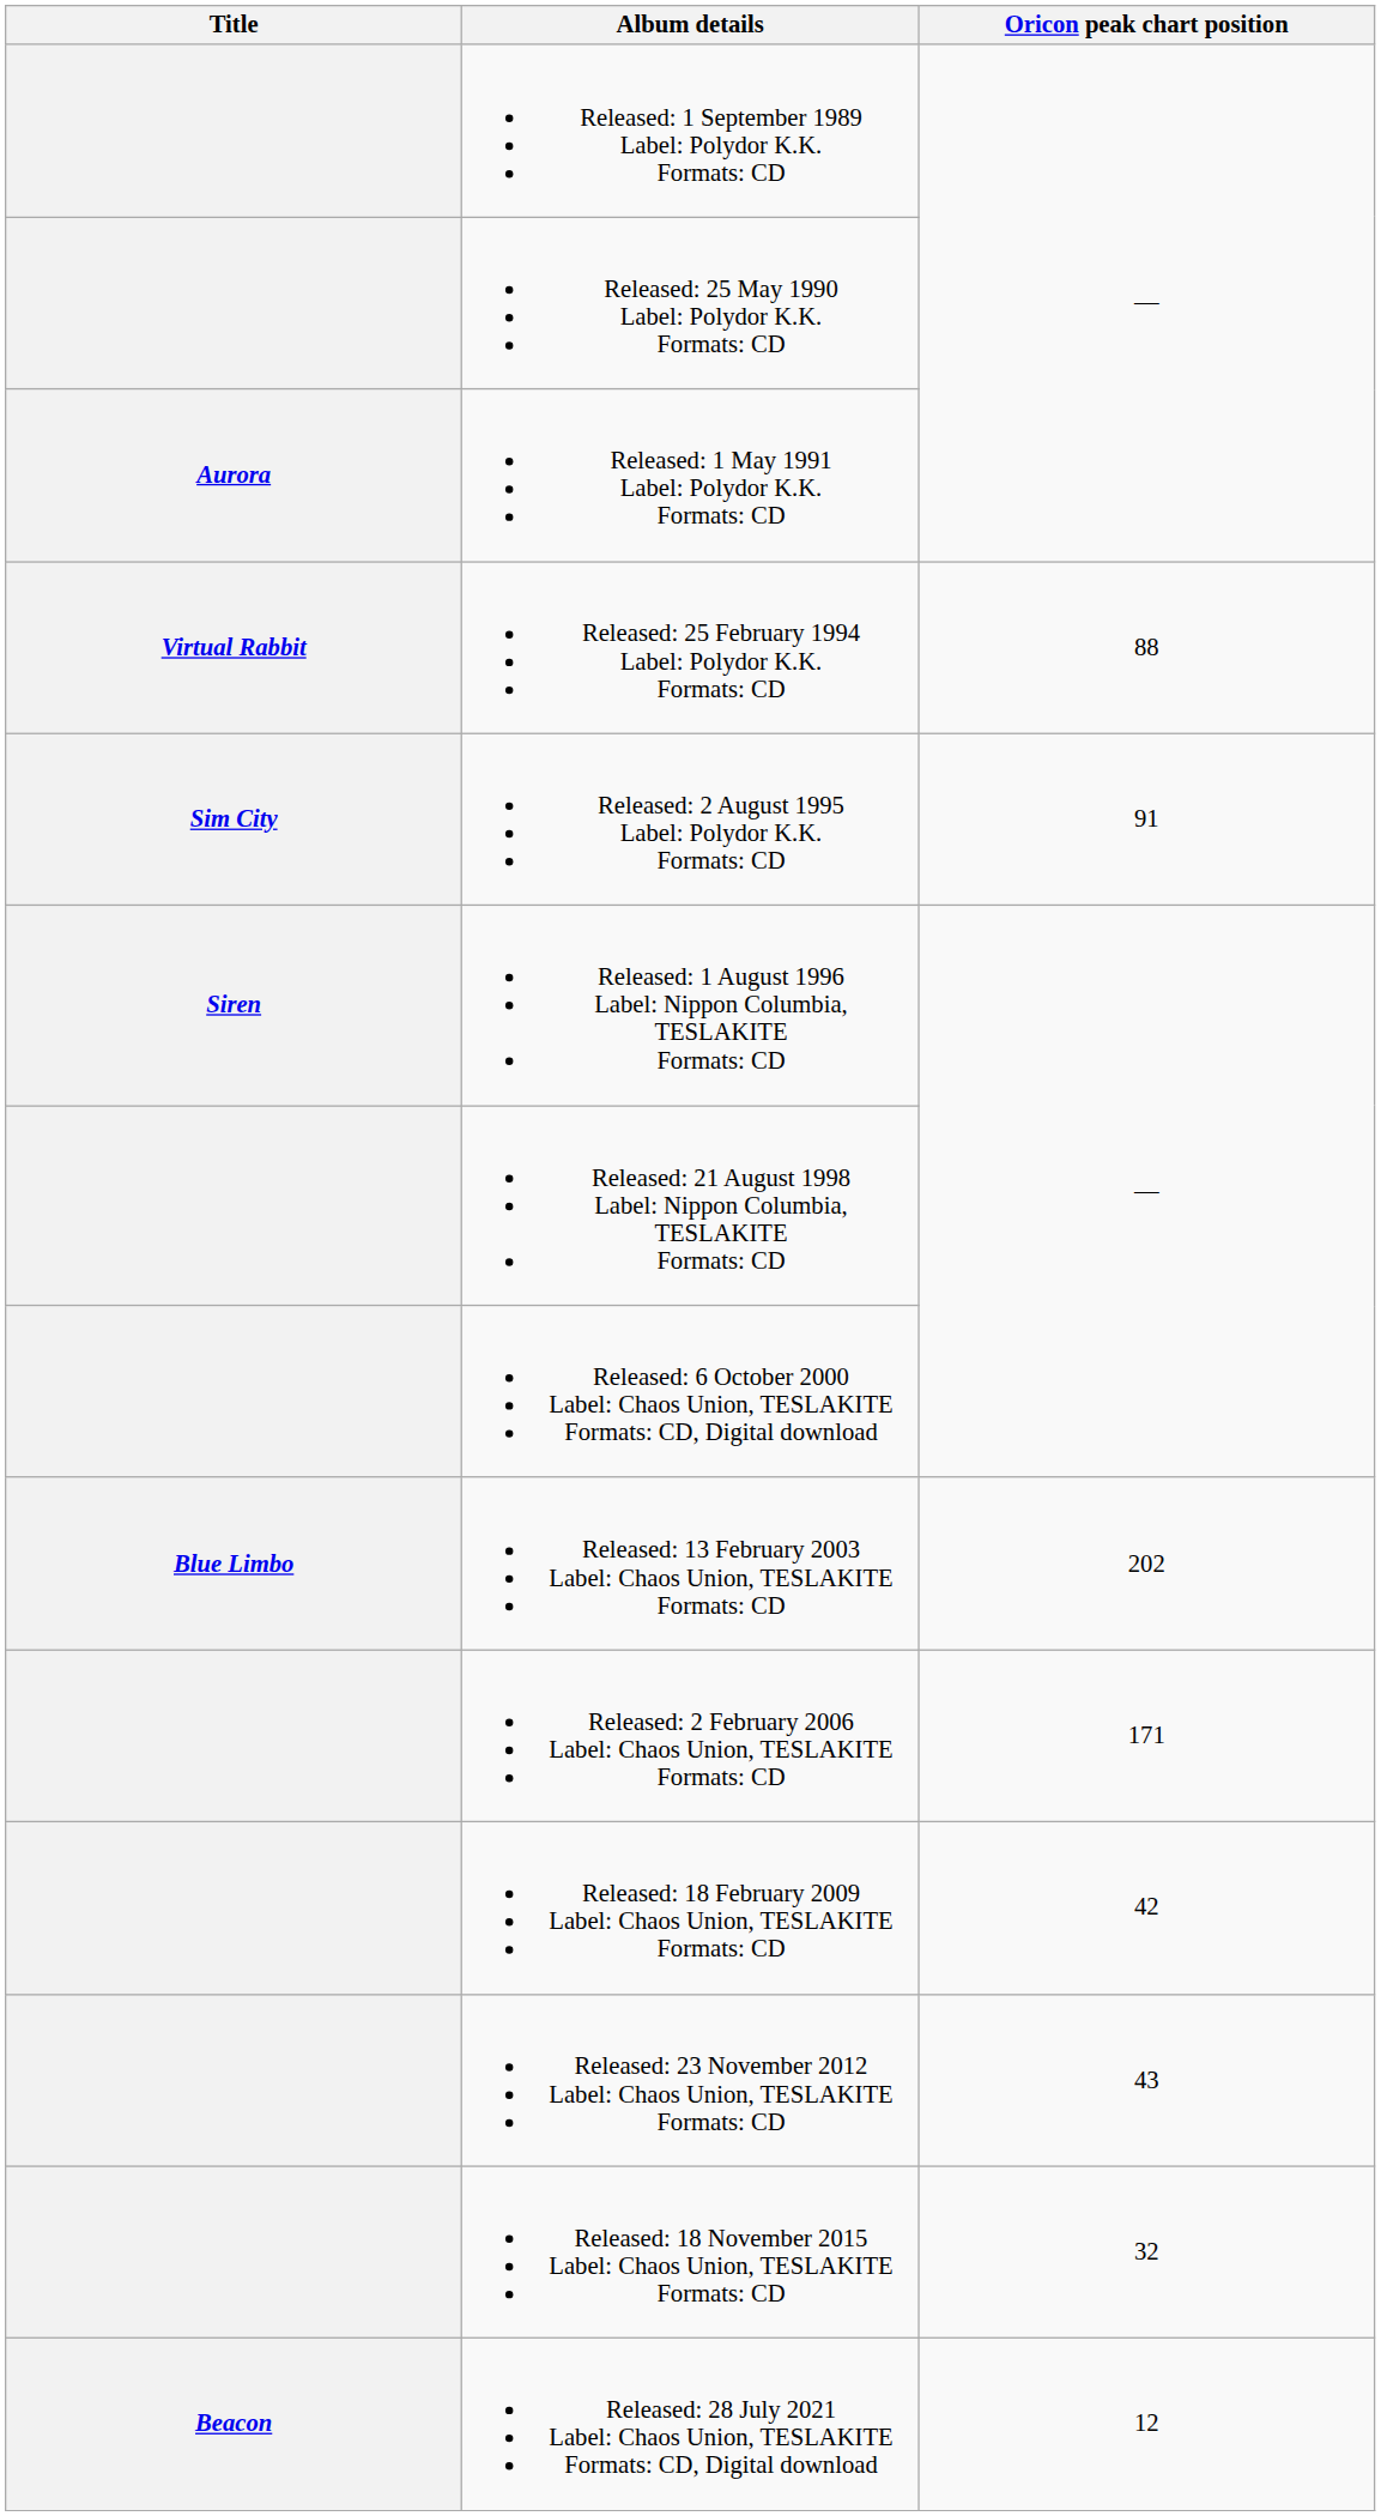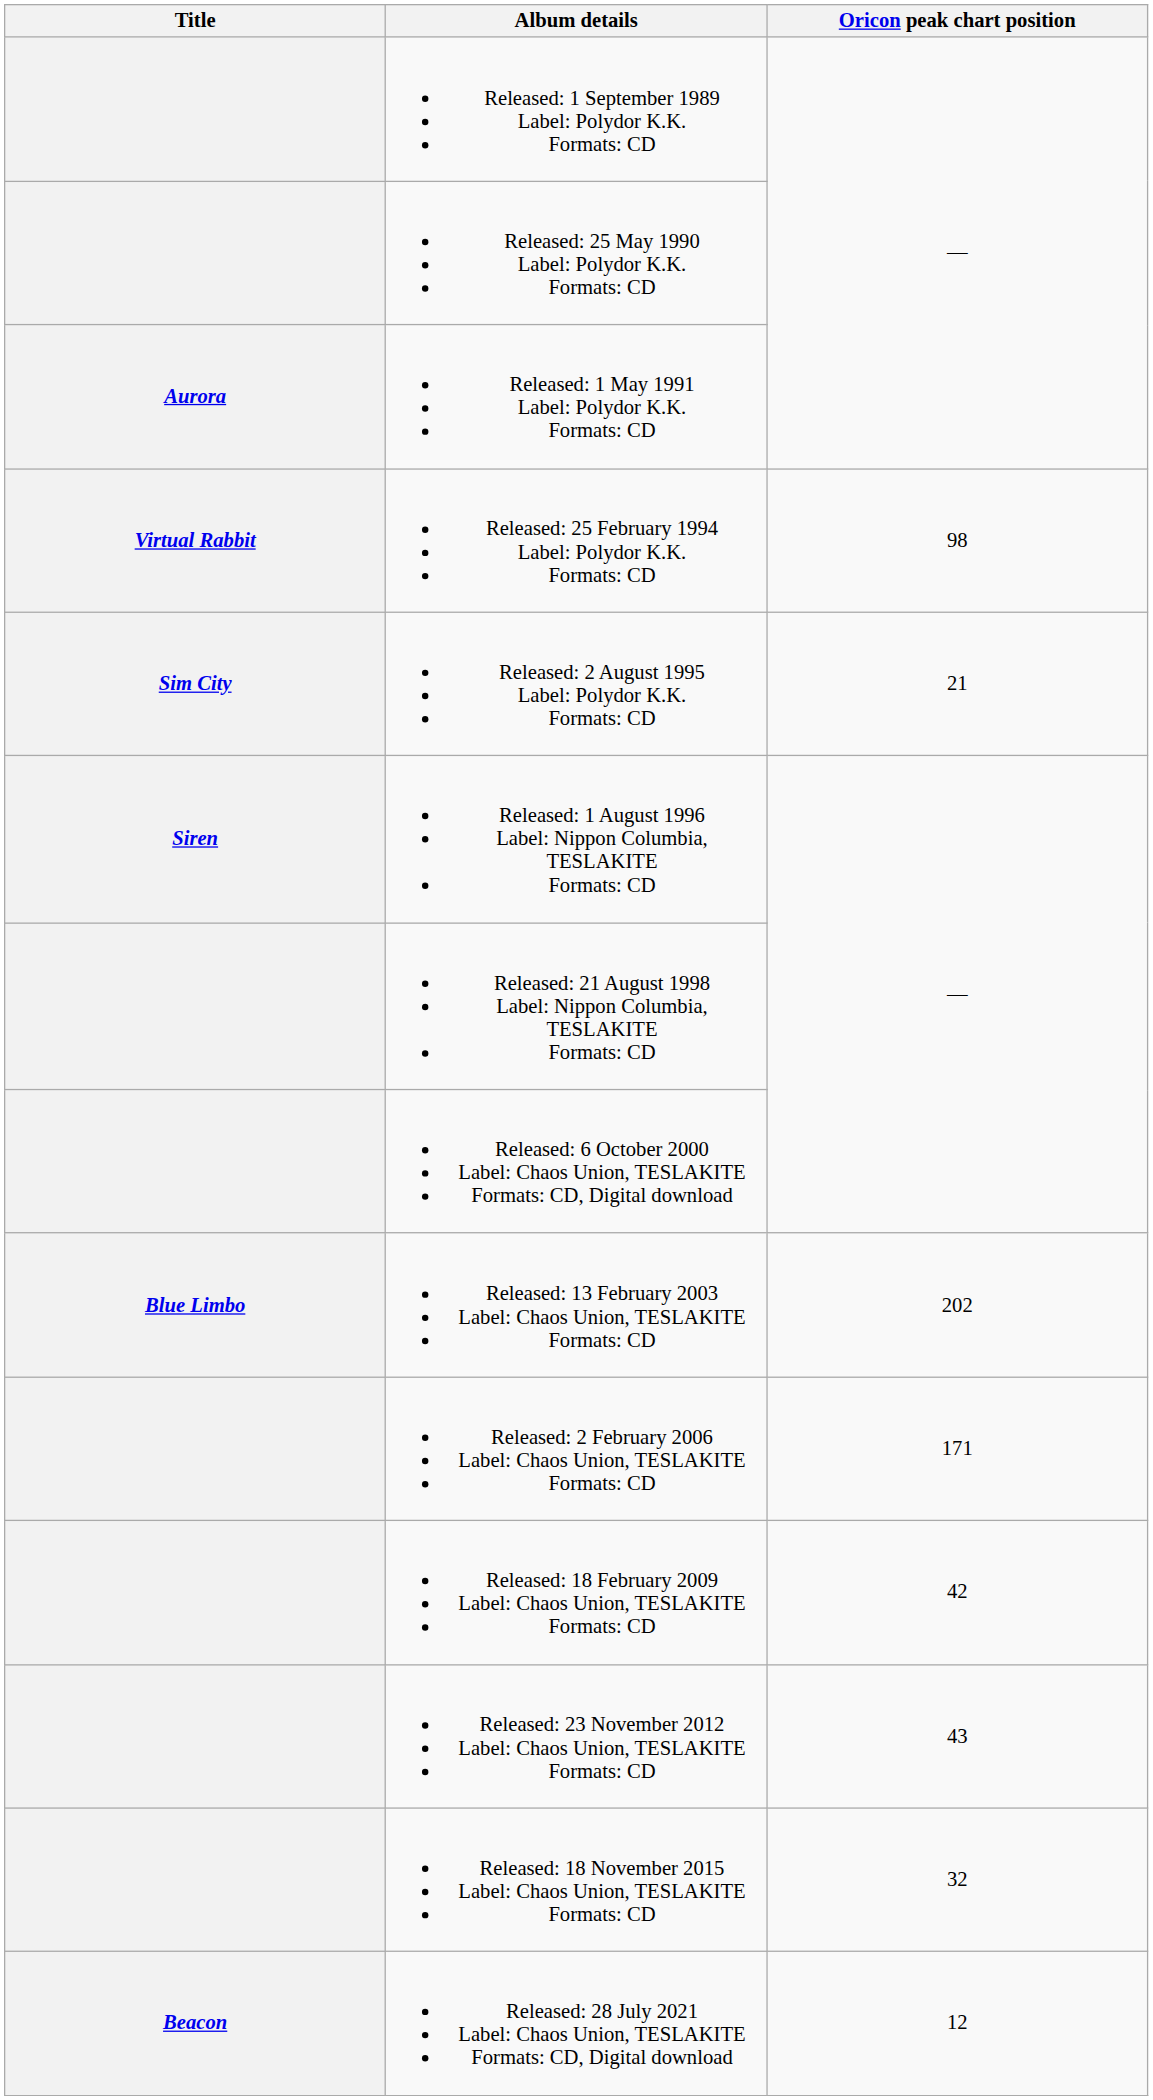 <table class="wikitable plainrowheaders" style="text-align:center;">
 <tr>
 <th scope="col" style="width:18em;">Title</th>
 <th scope="col" style="width:18em;">Album details</th>
 <th scope="col" style="width:18em;"><a href='#'>Oricon</a> peak chart position</th>
 </tr>
 <tr>
 <th scope="row"></th>
 <td><br><ul><li>Released: 1 September 1989</li><li>Label: Polydor K.K.</li><li>Formats: CD</li></ul></td>
 <td rowspan=3>—</td>
 </tr>
 <tr>
 <th scope="row"></th>
 <td><br><ul><li>Released: 25 May 1990</li><li>Label: Polydor K.K.</li><li>Formats: CD</li></ul></td>
 </tr>
 <tr>
 <th scope="row"><a href='#'><em>Aurora</em></a></th>
 <td><br><ul><li>Released: 1 May 1991</li><li>Label: Polydor K.K.</li><li>Formats: CD</li></ul></td>
 </tr>
 <tr>
 <th scope="row"><em><a href='#'>Virtual Rabbit</a></em></th>
 <td><br><ul><li>Released: 25 February 1994</li><li>Label: Polydor K.K.</li><li>Formats: CD</li></ul></td>
-<td>88</td>
+<td>98</td>
 </tr>
 <tr>
 <th scope="row"><em><a href='#'>Sim City</a></em></th>
 <td><br><ul><li>Released: 2 August 1995</li><li>Label: Polydor K.K.</li><li>Formats: CD</li></ul></td>
-<td>91</td>
+<td>21</td>
 </tr>
 <tr>
 <th scope="row"><em><a href='#'>Siren</a></em></th>
 <td><br><ul><li>Released: 1 August 1996</li><li>Label: Nippon Columbia, TESLAKITE</li><li>Formats: CD</li></ul></td>
 <td rowspan=3>—</td>
 </tr>
 <tr>
 <th scope="row"></th>
 <td><br><ul><li>Released: 21 August 1998</li><li>Label: Nippon Columbia, TESLAKITE</li><li>Formats: CD</li></ul></td>
 </tr>
 <tr>
 <th scope="row"></th>
 <td><br><ul><li>Released: 6 October 2000</li><li>Label: Chaos Union, TESLAKITE</li><li>Formats: CD, Digital download</li></ul></td>
 </tr>
 <tr>
 <th scope="row"><em><a href='#'>Blue Limbo</a></em></th>
 <td><br><ul><li>Released: 13 February 2003</li><li>Label: Chaos Union, TESLAKITE</li><li>Formats: CD</li></ul></td>
 <td>202</td>
 </tr>
 <tr>
 <th scope="row"></th>
 <td><br><ul><li>Released: 2 February 2006</li><li>Label: Chaos Union, TESLAKITE</li><li>Formats: CD</li></ul></td>
 <td>171</td>
 </tr>
 <tr>
 <th scope="row"></th>
 <td><br><ul><li>Released: 18 February 2009</li><li>Label: Chaos Union, TESLAKITE</li><li>Formats: CD</li></ul></td>
 <td>42</td>
 </tr>
 <tr>
 <th scope="row"></th>
 <td><br><ul><li>Released: 23 November 2012</li><li>Label: Chaos Union, TESLAKITE</li><li>Formats: CD</li></ul></td>
 <td>43</td>
 </tr>
 <tr>
 <th scope="row"></th>
 <td><br><ul><li>Released: 18 November 2015</li><li>Label: Chaos Union, TESLAKITE</li><li>Formats: CD</li></ul></td>
 <td>32</td>
 </tr>
 <tr>
 <th scope="row"><em><a href='#'>Beacon</a></em></th>
 <td><br><ul><li>Released: 28 July 2021</li><li>Label: Chaos Union, TESLAKITE</li><li>Formats: CD, Digital download</li></ul></td>
 <td>12</td>
 </tr>
 <tr>
 </tr>
 </table>
